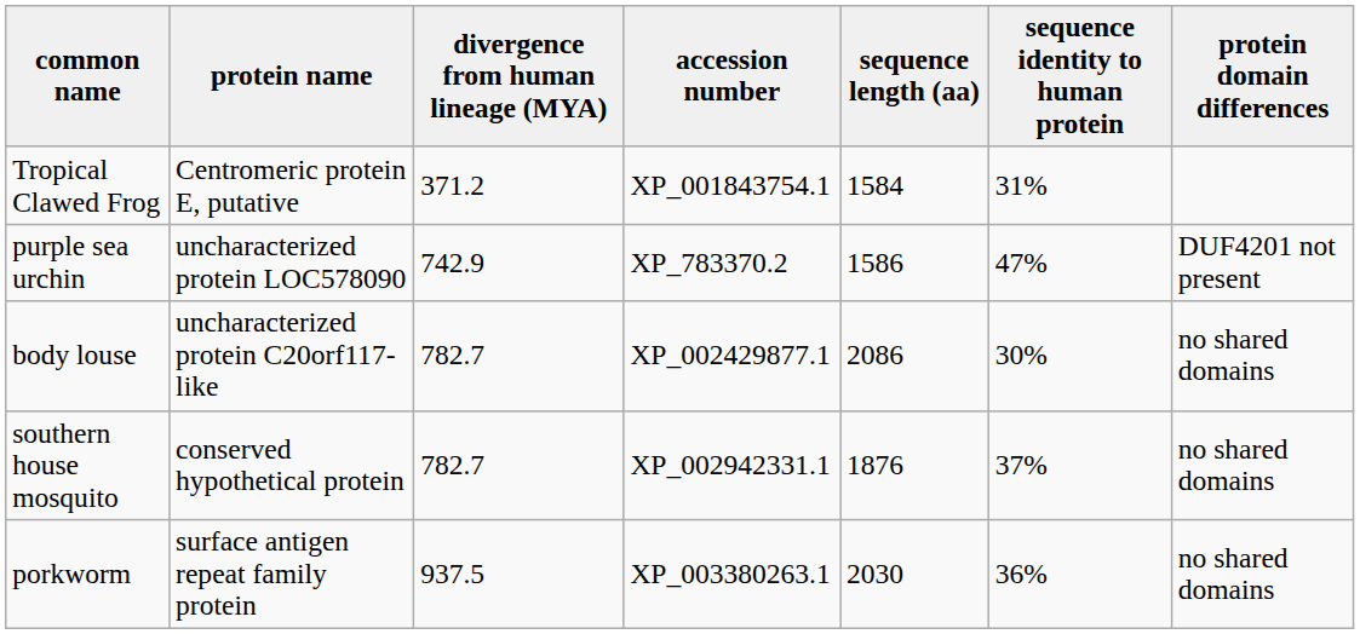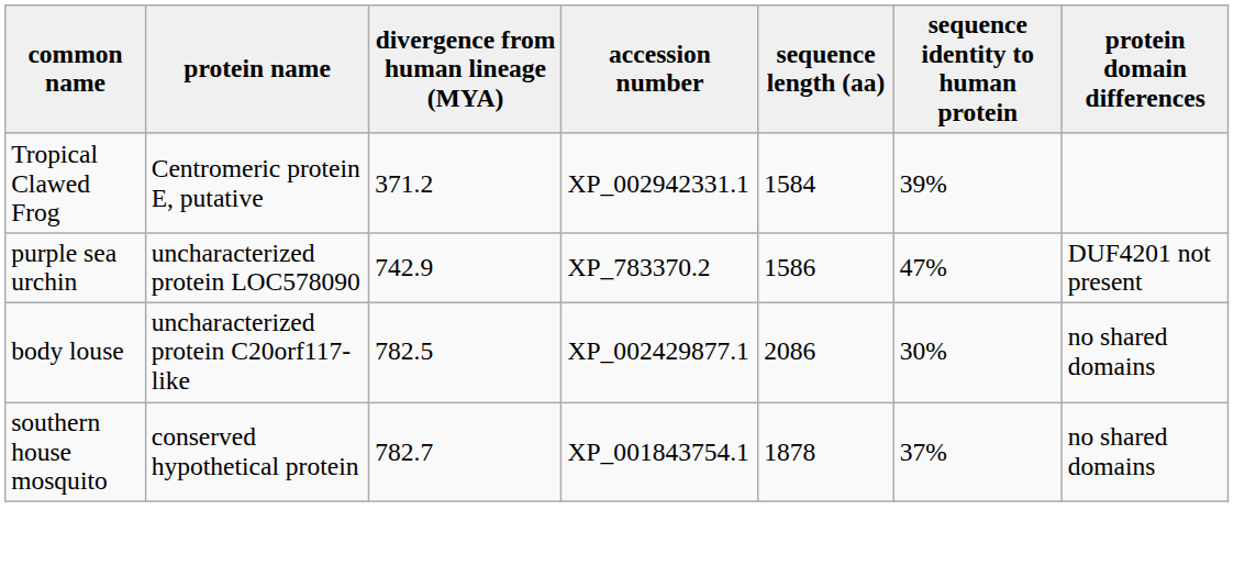 <table class = "wikitable" style="width: 60%; ">
 <tr>
 <th align="center" style="background:#f0f0f0;"><strong>common name</strong></th>
 <th align="center" style="background:#f0f0f0;"><strong>protein name</strong></th>
 <th align="center" style="background:#f0f0f0;"><strong>divergence from human lineage (MYA)</strong></th>
 <th align="center" style="background:#f0f0f0;"><strong>accession number</strong></th>
 <th align="center" style="background:#f0f0f0;"><strong>sequence length (aa)</strong></th>
 <th align="center" style="background:#f0f0f0;"><strong>sequence identity to human protein</strong></th>
 <th align="center" style="background:#f0f0f0;"><strong>protein domain differences</strong></th>
 </tr>
 <tr>
 <td>Tropical Clawed Frog</td>
 <td>Centromeric protein E, putative</td>
 <td>371.2</td>
-<td>XP_001843754.1</td>
+<td>XP_002942331.1</td>
 <td>1584</td>
-<td>31%</td>
+<td>39%</td>
 <td></td>
 </tr>
 <tr>
 <td>purple sea urchin</td>
 <td>uncharacterized protein LOC578090</td>
 <td>742.9</td>
 <td>XP_783370.2</td>
 <td>1586</td>
 <td>47%</td>
 <td>DUF4201 not present</td>
 </tr>
 <tr>
 <td>body louse</td>
 <td>uncharacterized protein C20orf117-like</td>
-<td>782.7</td>
+<td>782.5</td>
 <td>XP_002429877.1</td>
 <td>2086</td>
 <td>30%</td>
 <td>no shared domains</td>
 </tr>
 <tr>
 <td>southern house mosquito</td>
 <td>conserved hypothetical protein</td>
 <td>782.7</td>
-<td>XP_002942331.1</td>
-<td>1876</td>
+<td>XP_001843754.1</td>
+<td>1878</td>
 <td>37%</td>
 <td>no shared domains</td>
 </tr>
-<tr>
-<td>porkworm</td>
-<td>surface antigen repeat family protein</td>
-<td>937.5</td>
-<td>XP_003380263.1</td>
-<td>2030</td>
-<td>36%</td>
-<td>no shared domains</td>
-</tr>
 </table>
